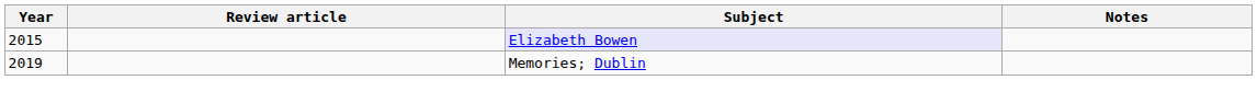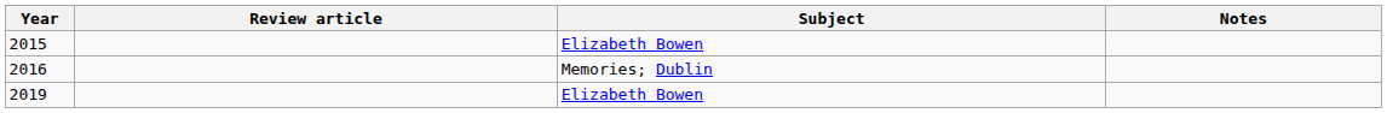 <table class="wikitable sortable" style="width:90%;">
 <tr>
 <th style="width:5%;">Year</th>
 <th class="unsortable">Review article</th>
 <th class="unsortable">Subject</th>
 <th style="width:20%;" class="unsortable">Notes</th>
 </tr>
 <tr>
 <td>2015</td>
 <td></td>
-<td style="background: lavender;"><a href='#'>Elizabeth Bowen</a></td>
+<td><a href='#'>Elizabeth Bowen</a></td>
+<td></td>
+</tr>
+<tr>
+<td>2016</td>
+<td></td>
+<td>Memories; <a href='#'>Dublin</a></td>
 <td></td>
 </tr>
 <tr>
 <td>2019</td>
 <td></td>
-<td>Memories; <a href='#'>Dublin</a></td>
+<td><a href='#'>Elizabeth Bowen</a></td>
 <td></td>
 </tr>
 </table>
